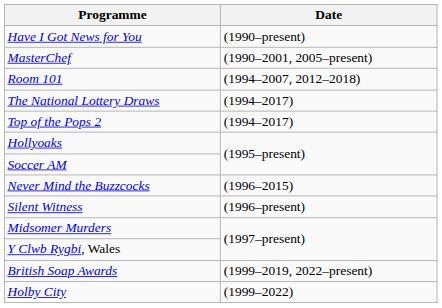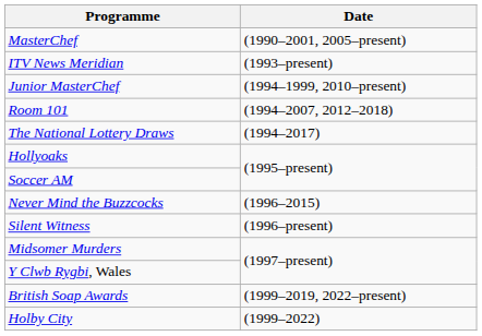 <table class="wikitable">
 <tr>
 <th width=250>Programme</th>
 <th width=250>Date</th>
 </tr>
 <tr>
-<td><em><a href='#'>Have I Got News for You</a></em></td>
-<td>(1990–present)</td>
+<td><em><a href='#'>MasterChef</a></em></td>
+<td>(1990–2001, 2005–present)</td>
 </tr>
 <tr>
-<td><em><a href='#'>MasterChef</a></em></td>
-<td>(1990–2001, 2005–present)</td>
+<td><em><a href='#'>ITV News Meridian</a></em></td>
+<td>(1993–present)</td>
+</tr>
+<tr>
+<td><em><a href='#'>Junior MasterChef</a></em></td>
+<td>(1994–1999, 2010–present)</td>
 </tr>
 <tr>
 <td><em><a href='#'>Room 101</a></em></td>
 <td>(1994–2007, 2012–2018)</td>
 </tr>
 <tr>
 <td><em><a href='#'>The National Lottery Draws</a></em></td>
-<td>(1994–2017)</td>
-</tr>
-<tr>
-<td><em><a href='#'>Top of the Pops 2</a></em></td>
 <td>(1994–2017)</td>
 </tr>
 <tr>
 <td><em><a href='#'>Hollyoaks</a></em></td>
 <td rowspan="2">(1995–present)</td>
 </tr>
 <tr>
 <td><em><a href='#'>Soccer AM</a></em></td>
 </tr>
 <tr>
 <td><em><a href='#'>Never Mind the Buzzcocks</a></em></td>
 <td>(1996–2015)</td>
 </tr>
 <tr>
 <td><em><a href='#'>Silent Witness</a></em></td>
 <td>(1996–present)</td>
 </tr>
 <tr>
 <td><em><a href='#'>Midsomer Murders</a></em></td>
 <td rowspan="2">(1997–present)</td>
 </tr>
 <tr>
 <td><em><a href='#'>Y Clwb Rygbi</a></em>, Wales</td>
 </tr>
 <tr>
 <td><em><a href='#'>British Soap Awards</a></em></td>
 <td>(1999–2019, 2022–present)</td>
 </tr>
 <tr>
 <td><em><a href='#'>Holby City</a></em></td>
 <td>(1999–2022)</td>
 </tr>
 </table>
